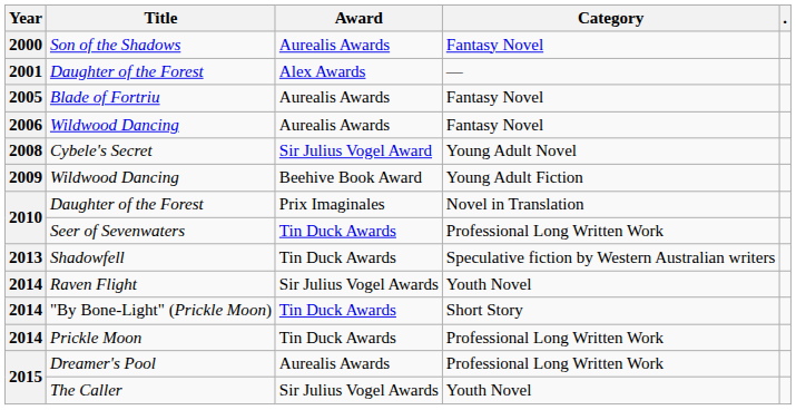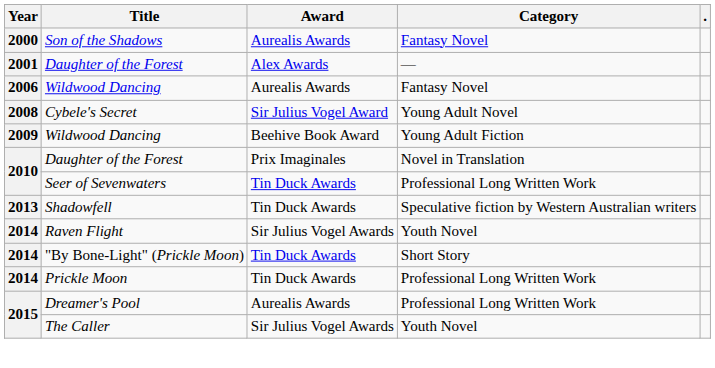 <table class="wikitable sortable">
 <tr>
 <th>Year</th>
 <th>Title</th>
 <th>Award</th>
 <th>Category</th>
 <th>.</th>
 </tr>
 <tr>
 <th>2000</th>
 <td><em><a href='#'>Son of the Shadows</a></em></td>
 <td><a href='#'>Aurealis Awards</a></td>
 <td><a href='#'>Fantasy Novel</a></td>
 <td></td>
 </tr>
 <tr>
 <th>2001</th>
 <td><em><a href='#'>Daughter of the Forest</a></em></td>
 <td><a href='#'>Alex Awards</a></td>
 <td>—</td>
-<td></td>
-</tr>
-<tr>
-<th>2005</th>
-<td><em><a href='#'>Blade of Fortriu</a></em></td>
-<td>Aurealis Awards</td>
-<td>Fantasy Novel</td>
 <td></td>
 </tr>
 <tr>
 <th>2006</th>
 <td><em><a href='#'>Wildwood Dancing</a></em></td>
 <td>Aurealis Awards</td>
 <td>Fantasy Novel</td>
 <td></td>
 </tr>
 <tr>
 <th>2008</th>
 <td><em>Cybele's Secret</em></td>
 <td><a href='#'>Sir Julius Vogel Award</a></td>
 <td>Young Adult Novel</td>
 <td><em></em></td>
 </tr>
 <tr>
 <th>2009</th>
 <td><em>Wildwood Dancing</em></td>
 <td>Beehive Book Award</td>
 <td>Young Adult Fiction</td>
 <td></td>
 </tr>
 <tr>
 <th rowspan="2">2010</th>
 <td><em>Daughter of the Forest</em></td>
 <td>Prix Imaginales</td>
 <td>Novel in Translation</td>
 <td></td>
 </tr>
 <tr>
 <td><em>Seer of Sevenwaters</em></td>
 <td><a href='#'>Tin Duck Awards</a></td>
 <td>Professional Long Written Work</td>
 <td></td>
 </tr>
 <tr>
 <th>2013</th>
 <td><em>Shadowfell</em></td>
 <td>Tin Duck Awards</td>
 <td>Speculative fiction by Western Australian writers</td>
 <td></td>
 </tr>
 <tr>
 <th>2014</th>
 <td><em>Raven Flight</em></td>
 <td>Sir Julius Vogel Awards</td>
 <td>Youth Novel</td>
 <td></td>
 </tr>
 <tr>
 <th>2014</th>
 <td>"By Bone-Light" (<em>Prickle Moon</em>)</td>
 <td><a href='#'>Tin Duck Awards</a></td>
 <td>Short Story</td>
 <td></td>
 </tr>
 <tr>
 <th>2014</th>
 <td><em>Prickle Moon</em></td>
 <td>Tin Duck Awards</td>
 <td>Professional Long Written Work</td>
 <td></td>
 </tr>
 <tr>
 <th rowspan="2">2015</th>
 <td><em>Dreamer's Pool</em></td>
 <td>Aurealis Awards</td>
 <td>Professional Long Written Work</td>
 <td></td>
 </tr>
 <tr>
 <td><em>The Caller</em></td>
 <td>Sir Julius Vogel Awards</td>
 <td>Youth Novel</td>
 <td></td>
 </tr>
 </table>
